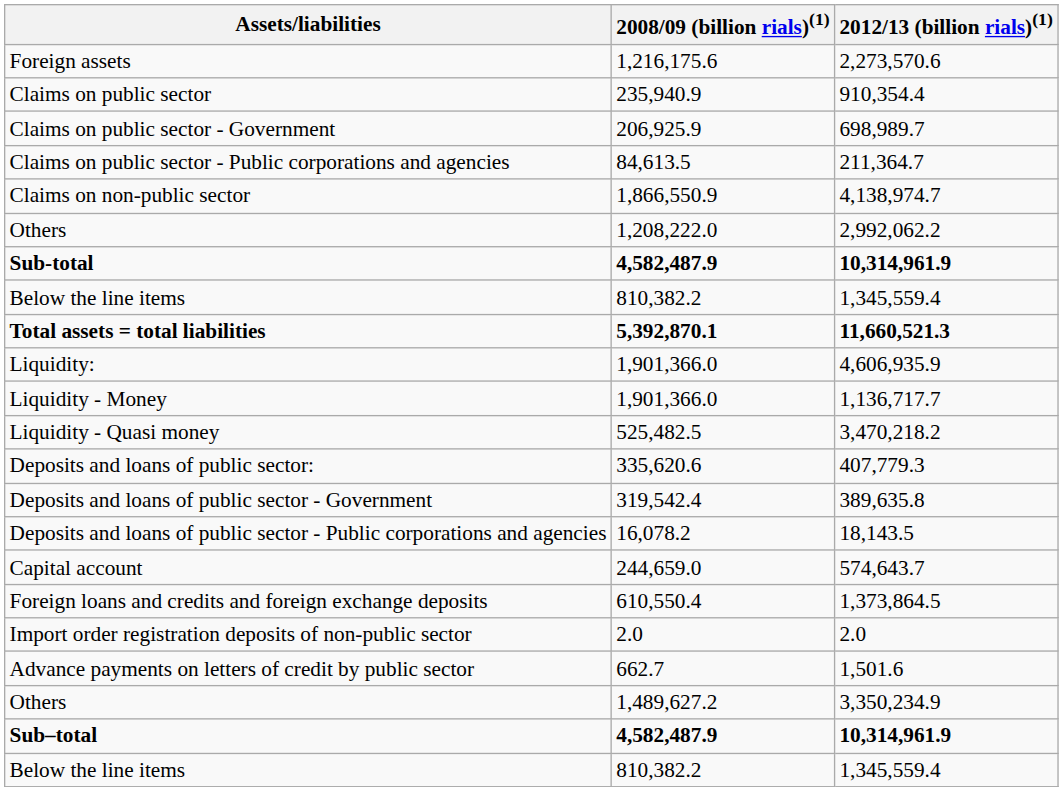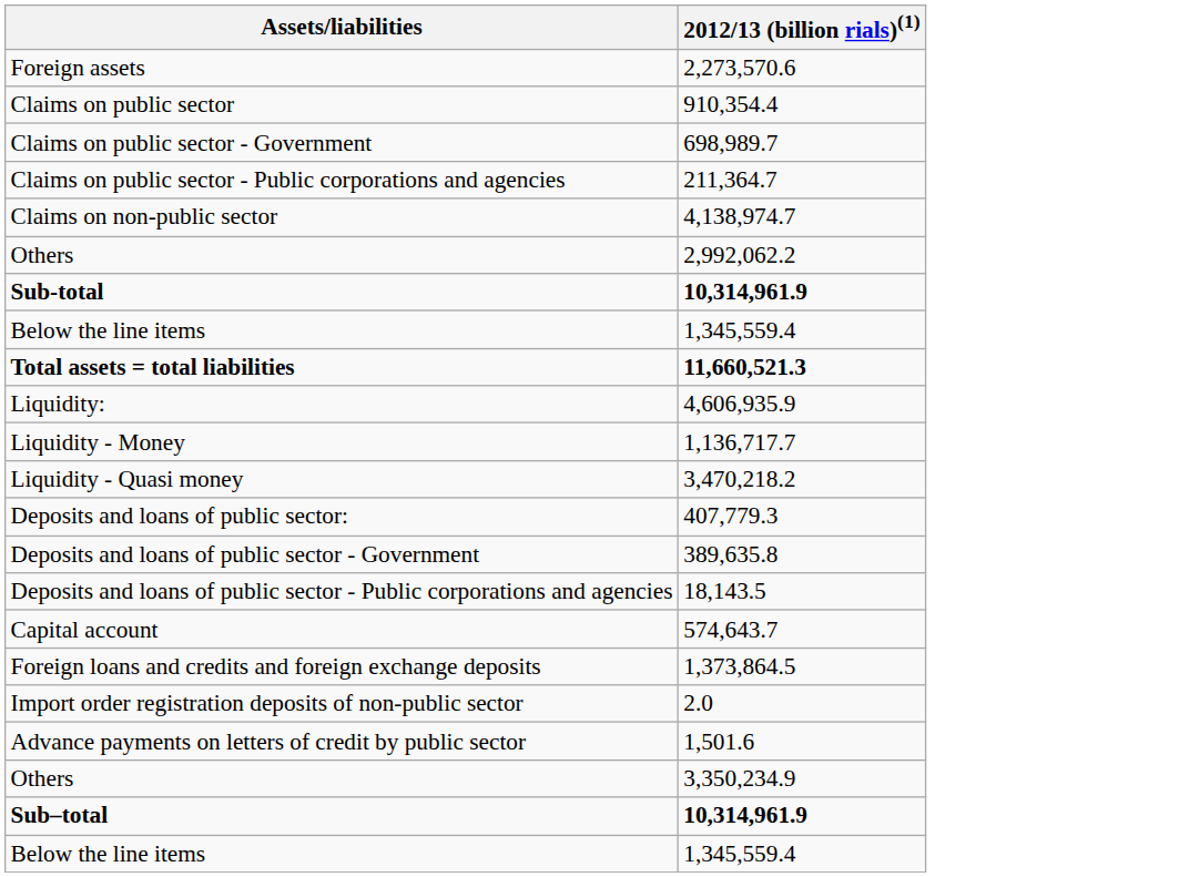 <table class="wikitable">
 <tr>
 <th>Assets/liabilities</th>
-<th>2008/09 (billion <a href='#'>rials</a>)<sup>(1)</sup></th>
 <th>2012/13 (billion <a href='#'>rials</a>)<sup>(1)</sup></th>
 </tr>
 <tr>
 <td>Foreign assets</td>
-<td>1,216,175.6</td>
 <td>2,273,570.6</td>
 </tr>
 <tr>
 <td>Claims on public sector</td>
-<td>235,940.9</td>
 <td>910,354.4</td>
 </tr>
 <tr>
 <td>Claims on public sector - Government</td>
-<td>206,925.9</td>
 <td>698,989.7</td>
 </tr>
 <tr>
 <td>Claims on public sector - Public corporations and agencies</td>
-<td>84,613.5</td>
 <td>211,364.7</td>
 </tr>
 <tr>
 <td>Claims on non-public sector</td>
-<td>1,866,550.9</td>
 <td>4,138,974.7</td>
 </tr>
 <tr>
 <td>Others</td>
-<td>1,208,222.0</td>
 <td>2,992,062.2</td>
 </tr>
 <tr>
 <td><strong>Sub-total</strong></td>
-<td><strong>4,582,487.9</strong></td>
 <td><strong>10,314,961.9</strong></td>
 </tr>
 <tr>
 <td>Below the line items</td>
-<td>810,382.2</td>
 <td>1,345,559.4</td>
 </tr>
 <tr>
 <td><strong>Total assets = total liabilities</strong></td>
-<td><strong>5,392,870.1</strong></td>
 <td><strong>11,660,521.3</strong></td>
 </tr>
 <tr>
 <td>Liquidity:</td>
-<td>1,901,366.0</td>
 <td>4,606,935.9</td>
 </tr>
 <tr>
 <td>Liquidity - Money</td>
-<td>1,901,366.0</td>
 <td>1,136,717.7</td>
 </tr>
 <tr>
 <td>Liquidity - Quasi money</td>
-<td>525,482.5</td>
 <td>3,470,218.2</td>
 </tr>
 <tr>
 <td>Deposits and loans of public sector:</td>
-<td>335,620.6</td>
 <td>407,779.3</td>
 </tr>
 <tr>
 <td>Deposits and loans of public sector - Government</td>
-<td>319,542.4</td>
 <td>389,635.8</td>
 </tr>
 <tr>
 <td>Deposits and loans of public sector - Public corporations and agencies</td>
-<td>16,078.2</td>
 <td>18,143.5</td>
 </tr>
 <tr>
 <td>Capital account</td>
-<td>244,659.0</td>
 <td>574,643.7</td>
 </tr>
 <tr>
 <td>Foreign loans and credits and foreign exchange deposits</td>
-<td>610,550.4</td>
 <td>1,373,864.5</td>
 </tr>
 <tr>
 <td>Import order registration deposits of non-public sector</td>
 <td>2.0</td>
-<td>2.0</td>
 </tr>
 <tr>
 <td>Advance payments on letters of credit by public sector</td>
-<td>662.7</td>
 <td>1,501.6</td>
 </tr>
 <tr>
 <td>Others</td>
-<td>1,489,627.2</td>
 <td>3,350,234.9</td>
 </tr>
 <tr>
 <td><strong>Sub–total</strong></td>
-<td><strong>4,582,487.9</strong></td>
 <td><strong>10,314,961.9</strong></td>
 </tr>
 <tr>
 <td>Below the line items</td>
-<td>810,382.2</td>
 <td>1,345,559.4</td>
 </tr>
 </table>
